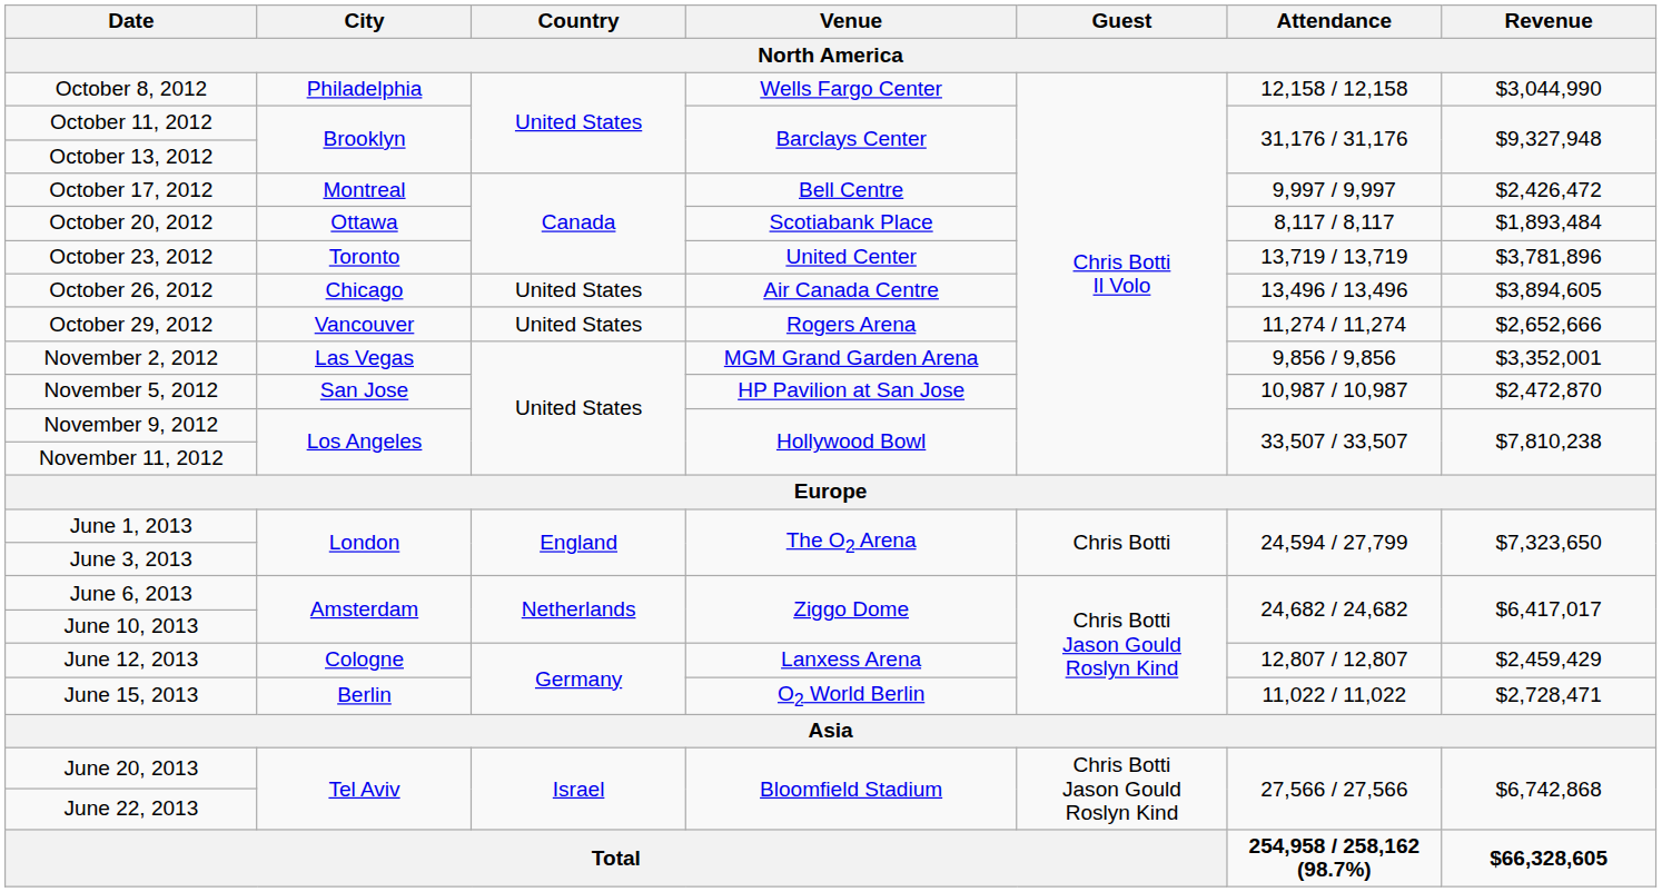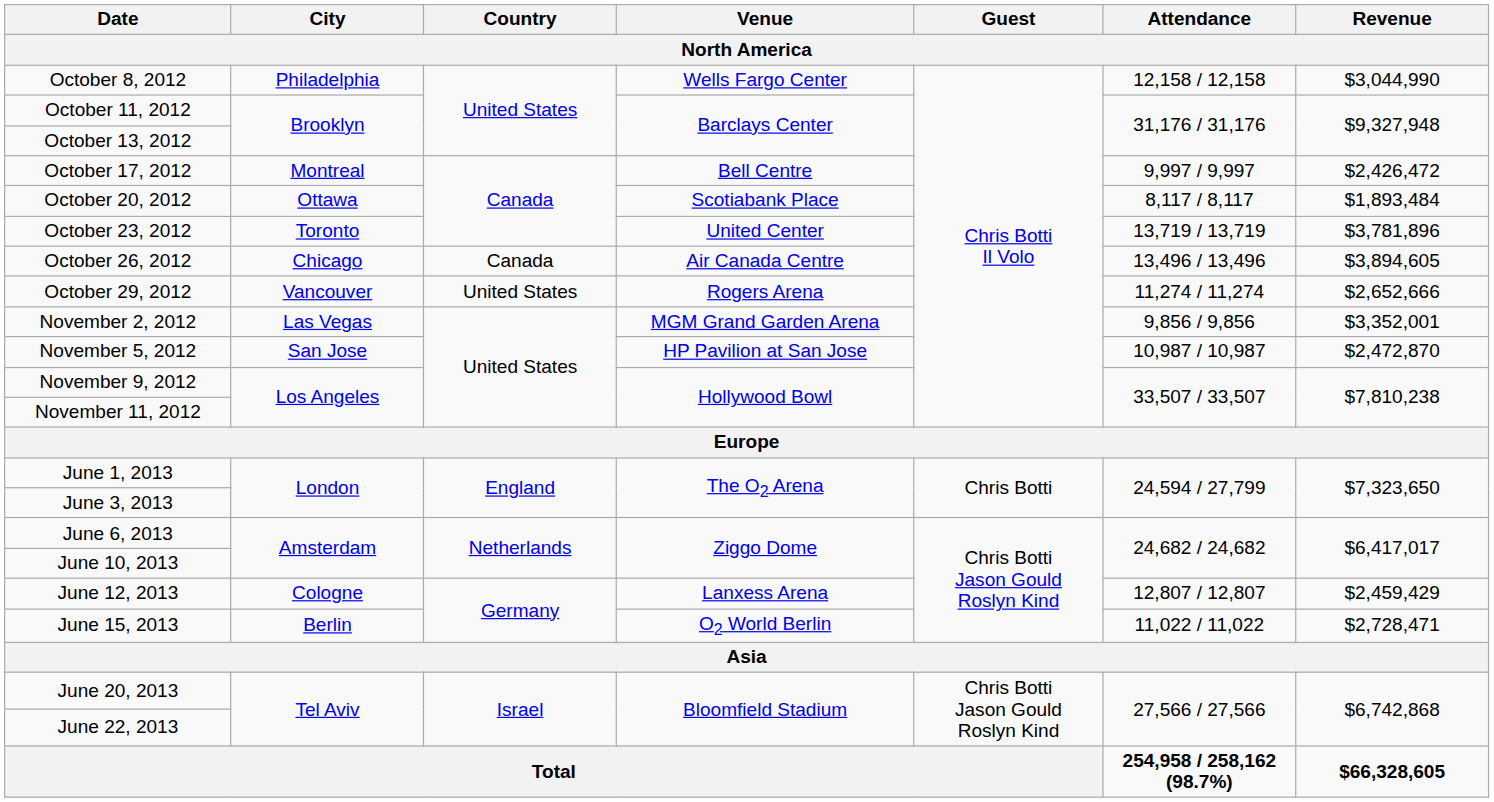 <table class="wikitable" style="text-align:center;">
 <tr>
 <th scope="col" style="width:12em;">Date</th>
 <th scope="col" style="width:10em;">City</th>
 <th scope="col" style="width:10em;">Country</th>
 <th scope="col" style="width:16em;">Venue</th>
 <th scope="col" style="width:10em;">Guest</th>
 <th scope="col" style="width:10em;">Attendance</th>
 <th scope="col" style="width:10em;">Revenue</th>
 </tr>
 <tr>
 <th colspan="7">North America</th>
 </tr>
 <tr>
 <td>October 8, 2012</td>
 <td><a href='#'>Philadelphia</a></td>
 <td rowspan="3"><a href='#'>United States</a></td>
 <td><a href='#'>Wells Fargo Center</a></td>
 <td rowspan="12"><a href='#'>Chris Botti</a><br><a href='#'>Il Volo</a></td>
 <td>12,158 / 12,158</td>
 <td>$3,044,990</td>
 </tr>
 <tr>
 <td>October 11, 2012</td>
 <td rowspan="2"><a href='#'>Brooklyn</a></td>
 <td rowspan="2"><a href='#'>Barclays Center</a></td>
 <td rowspan="2">31,176 / 31,176</td>
 <td rowspan="2">$9,327,948</td>
 </tr>
 <tr>
 <td>October 13, 2012</td>
 </tr>
 <tr>
 <td>October 17, 2012</td>
 <td><a href='#'>Montreal</a></td>
 <td rowspan="3"><a href='#'>Canada</a></td>
 <td><a href='#'>Bell Centre</a></td>
 <td>9,997 / 9,997</td>
 <td>$2,426,472</td>
 </tr>
 <tr>
 <td>October 20, 2012</td>
 <td><a href='#'>Ottawa</a></td>
 <td><a href='#'>Scotiabank Place</a></td>
 <td>8,117 / 8,117</td>
 <td>$1,893,484</td>
 </tr>
 <tr>
 <td>October 23, 2012</td>
 <td><a href='#'>Toronto</a></td>
 <td><a href='#'>United Center</a></td>
 <td>13,719 / 13,719</td>
 <td>$3,781,896</td>
 </tr>
 <tr>
 <td>October 26, 2012</td>
 <td><a href='#'>Chicago</a></td>
-<td>United States</td>
+<td>Canada</td>
 <td><a href='#'>Air Canada Centre</a></td>
 <td>13,496 / 13,496</td>
 <td>$3,894,605</td>
 </tr>
 <tr>
 <td>October 29, 2012</td>
 <td><a href='#'>Vancouver</a></td>
 <td>United States</td>
 <td><a href='#'>Rogers Arena</a></td>
 <td>11,274 / 11,274</td>
 <td>$2,652,666</td>
 </tr>
 <tr>
 <td>November 2, 2012</td>
 <td><a href='#'>Las Vegas</a></td>
 <td rowspan="4">United States</td>
 <td><a href='#'>MGM Grand Garden Arena</a></td>
 <td>9,856 / 9,856</td>
 <td>$3,352,001</td>
 </tr>
 <tr>
 <td>November 5, 2012</td>
 <td><a href='#'>San Jose</a></td>
 <td><a href='#'>HP Pavilion at San Jose</a></td>
 <td>10,987 / 10,987</td>
 <td>$2,472,870</td>
 </tr>
 <tr>
 <td>November 9, 2012</td>
 <td rowspan="2"><a href='#'>Los Angeles</a></td>
 <td rowspan="2"><a href='#'>Hollywood Bowl</a></td>
 <td rowspan="2">33,507 / 33,507</td>
 <td rowspan="2">$7,810,238</td>
 </tr>
 <tr>
 <td>November 11, 2012</td>
 </tr>
 <tr>
 <th colspan="7">Europe</th>
 </tr>
 <tr>
 <td>June 1, 2013</td>
 <td rowspan="2"><a href='#'>London</a></td>
 <td rowspan="2"><a href='#'>England</a></td>
 <td rowspan="2"><a href='#'>The O<sub>2</sub> Arena</a></td>
 <td rowspan="2">Chris Botti</td>
 <td rowspan="2">24,594 / 27,799</td>
 <td rowspan="2">$7,323,650</td>
 </tr>
 <tr>
 <td>June 3, 2013</td>
 </tr>
 <tr>
 <td>June 6, 2013</td>
 <td rowspan="2"><a href='#'>Amsterdam</a></td>
 <td rowspan="2"><a href='#'>Netherlands</a></td>
 <td rowspan="2"><a href='#'>Ziggo Dome</a></td>
 <td rowspan="4">Chris Botti<br><a href='#'>Jason Gould</a><br><a href='#'>Roslyn Kind</a></td>
 <td rowspan="2">24,682 / 24,682</td>
 <td rowspan="2">$6,417,017</td>
 </tr>
 <tr>
 <td>June 10, 2013</td>
 </tr>
 <tr>
 <td>June 12, 2013</td>
 <td><a href='#'>Cologne</a></td>
 <td rowspan="2"><a href='#'>Germany</a></td>
 <td><a href='#'>Lanxess Arena</a></td>
 <td>12,807 / 12,807</td>
 <td>$2,459,429</td>
 </tr>
 <tr>
 <td>June 15, 2013</td>
 <td><a href='#'>Berlin</a></td>
 <td><a href='#'>O<sub>2</sub> World Berlin</a></td>
 <td>11,022 / 11,022</td>
 <td>$2,728,471</td>
 </tr>
 <tr>
 <th colspan="7">Asia</th>
 </tr>
 <tr>
 <td>June 20, 2013</td>
 <td rowspan="2"><a href='#'>Tel Aviv</a></td>
 <td rowspan="2"><a href='#'>Israel</a></td>
 <td rowspan="2"><a href='#'>Bloomfield Stadium</a></td>
 <td rowspan="2">Chris Botti<br>Jason Gould<br>Roslyn Kind</td>
 <td rowspan="2">27,566 / 27,566</td>
 <td rowspan="2">$6,742,868</td>
 </tr>
 <tr>
 <td>June 22, 2013</td>
 </tr>
 <tr>
 <th colspan="5">Total</th>
 <td><strong>254,958 / 258,162 (98.7%)</strong></td>
 <td><strong>$66,328,605</strong></td>
 </tr>
 </table>
